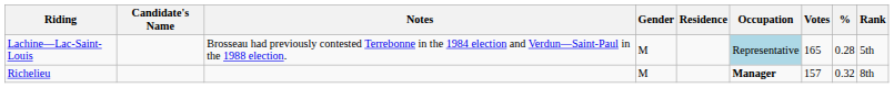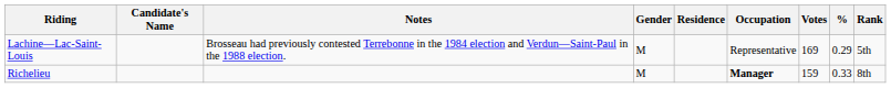 <table class="wikitable sortable" width="100%">
 <tr>
 <th>Riding</th>
 <th>Candidate's Name</th>
 <th>Notes</th>
 <th>Gender</th>
 <th>Residence</th>
 <th>Occupation</th>
 <th>Votes</th>
 <th>%</th>
 <th>Rank</th>
 </tr>
 <tr>
 <td><a href='#'>Lachine—Lac-Saint-Louis</a></td>
 <td></td>
 <td>Brosseau had previously contested <a href='#'>Terrebonne</a> in the <a href='#'>1984 election</a> and <a href='#'>Verdun—Saint-Paul</a> in the <a href='#'>1988 election</a>.</td>
 <td>M</td>
 <td></td>
-<td style="background: lightblue;">Representative</td>
-<td>165</td>
-<td>0.28</td>
+<td>Representative</td>
+<td>169</td>
+<td>0.29</td>
 <td>5th</td>
 </tr>
 <tr>
 <td><a href='#'>Richelieu</a></td>
 <td></td>
 <td></td>
 <td>M</td>
 <td></td>
 <td><strong>Manager</strong></td>
-<td>157</td>
-<td>0.32</td>
+<td>159</td>
+<td>0.33</td>
 <td>8th</td>
 </tr>
 </table>
